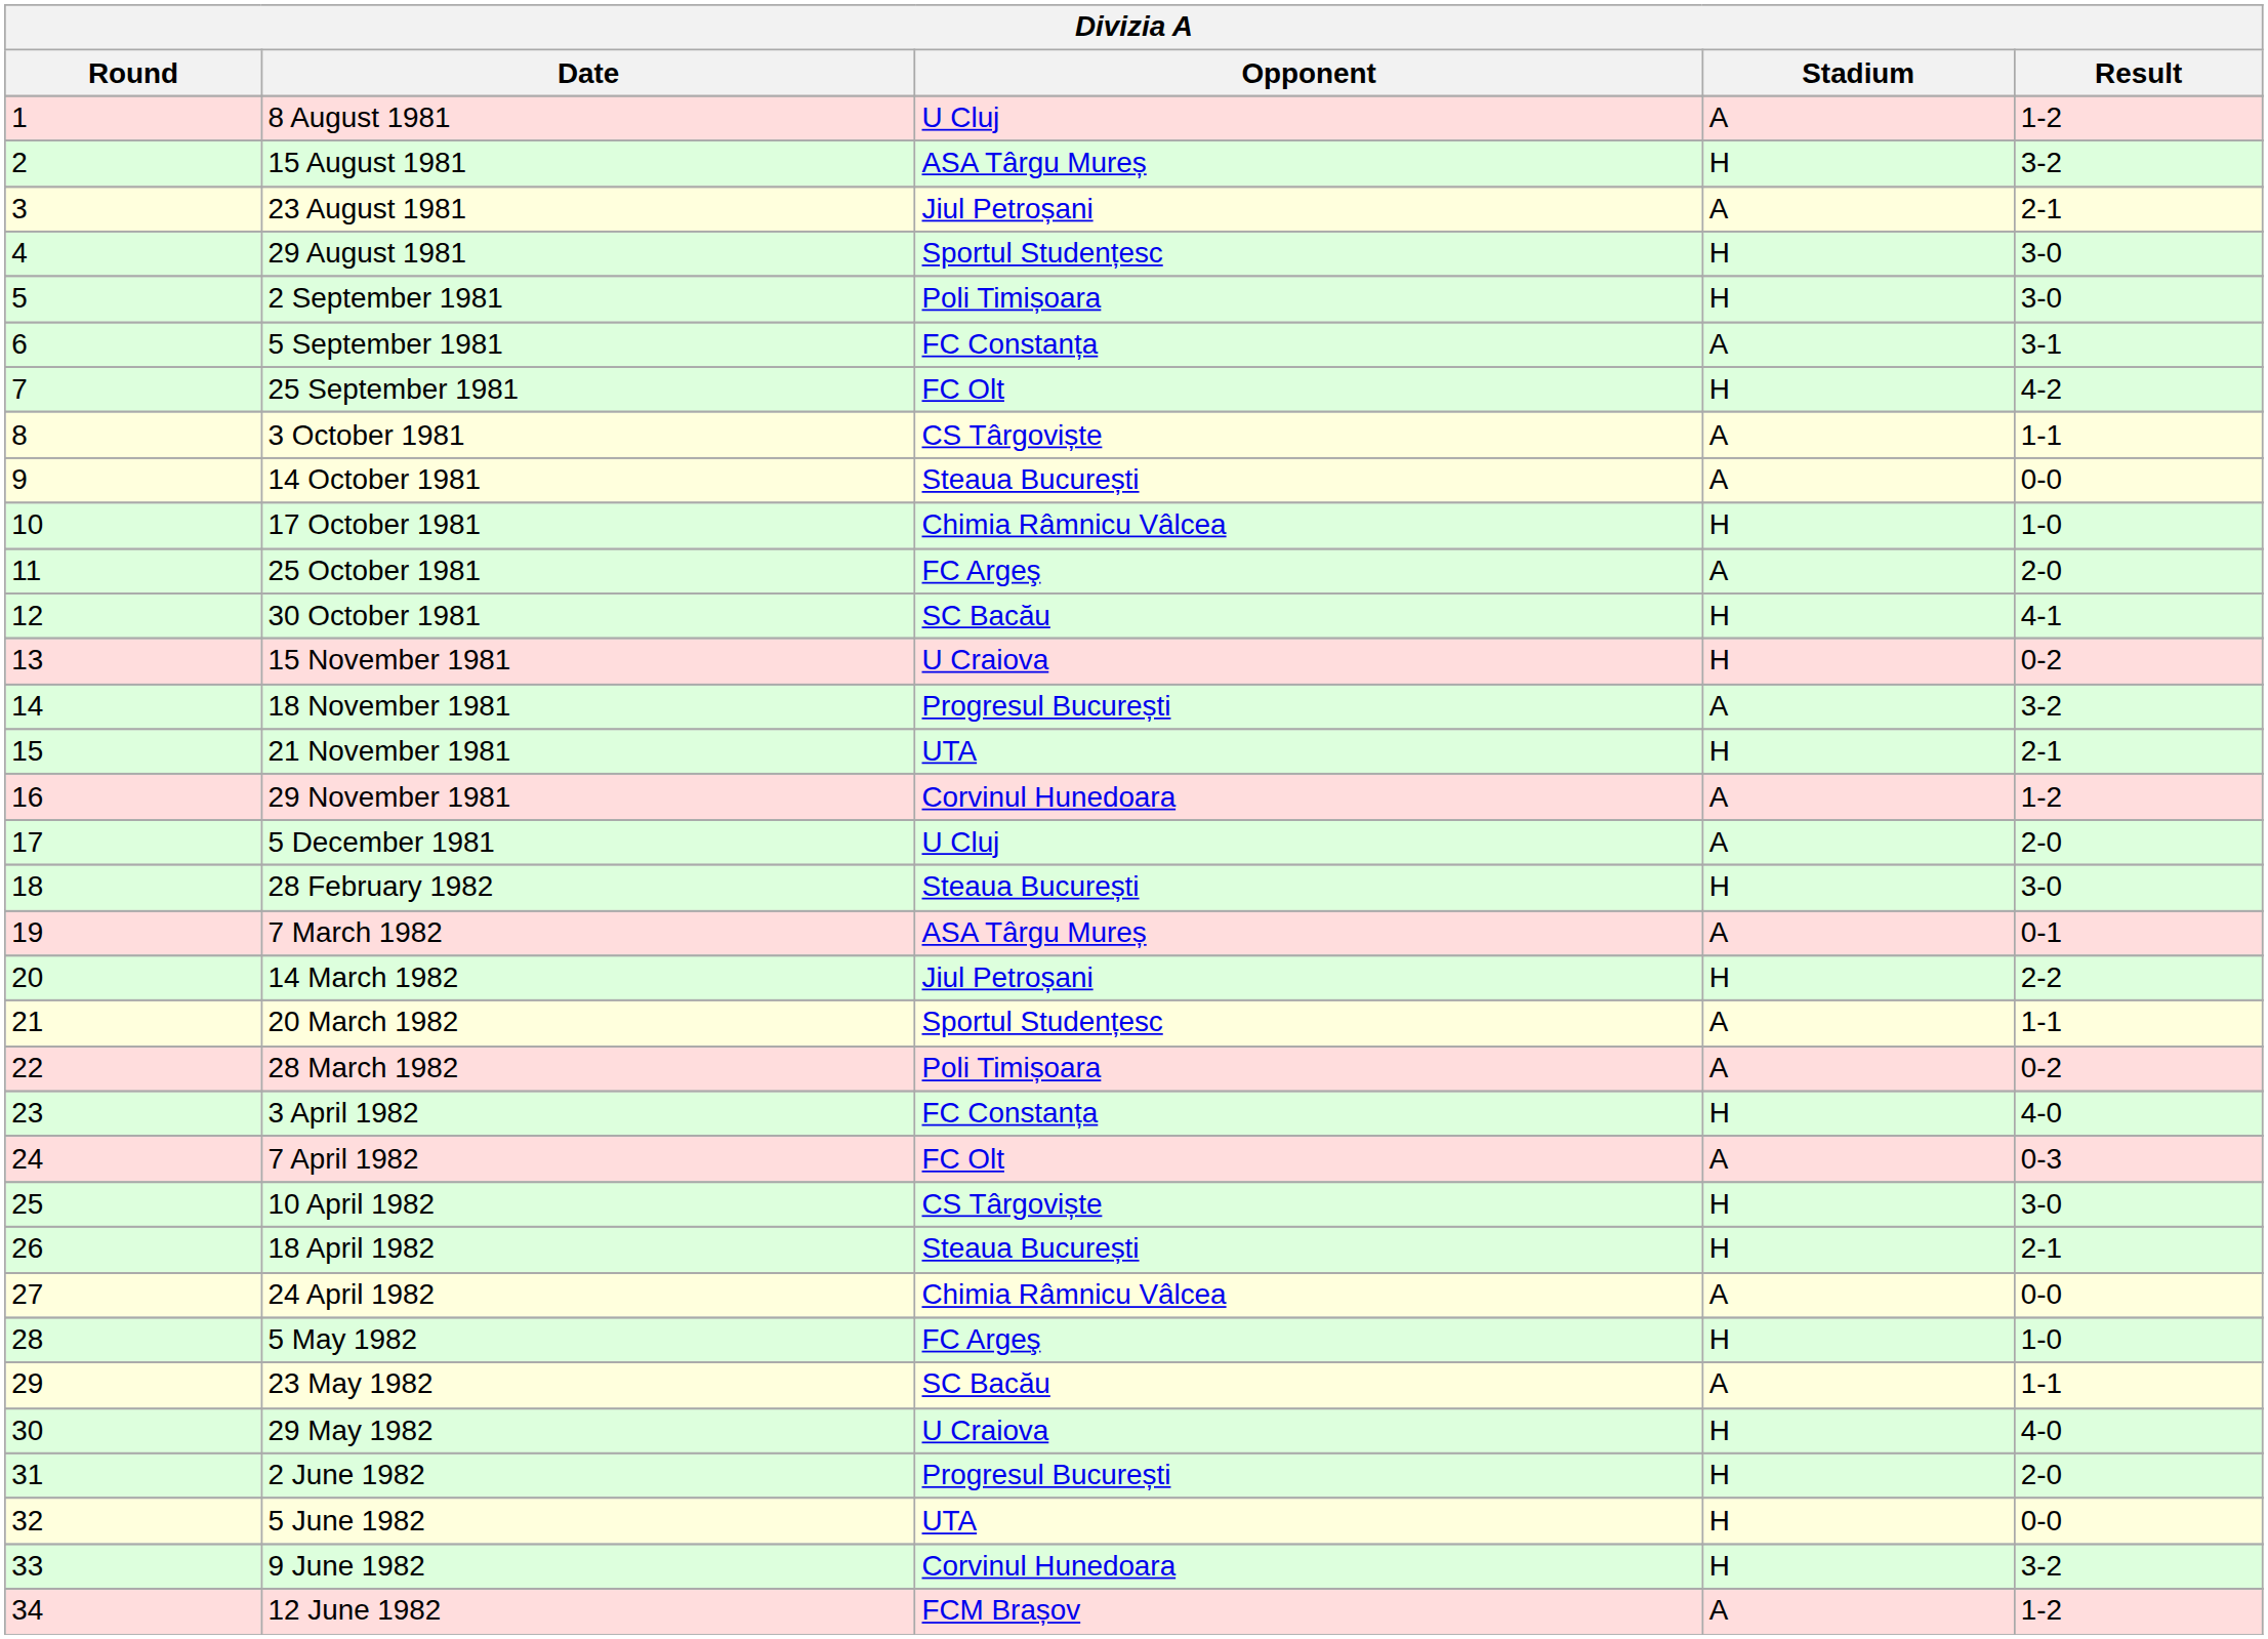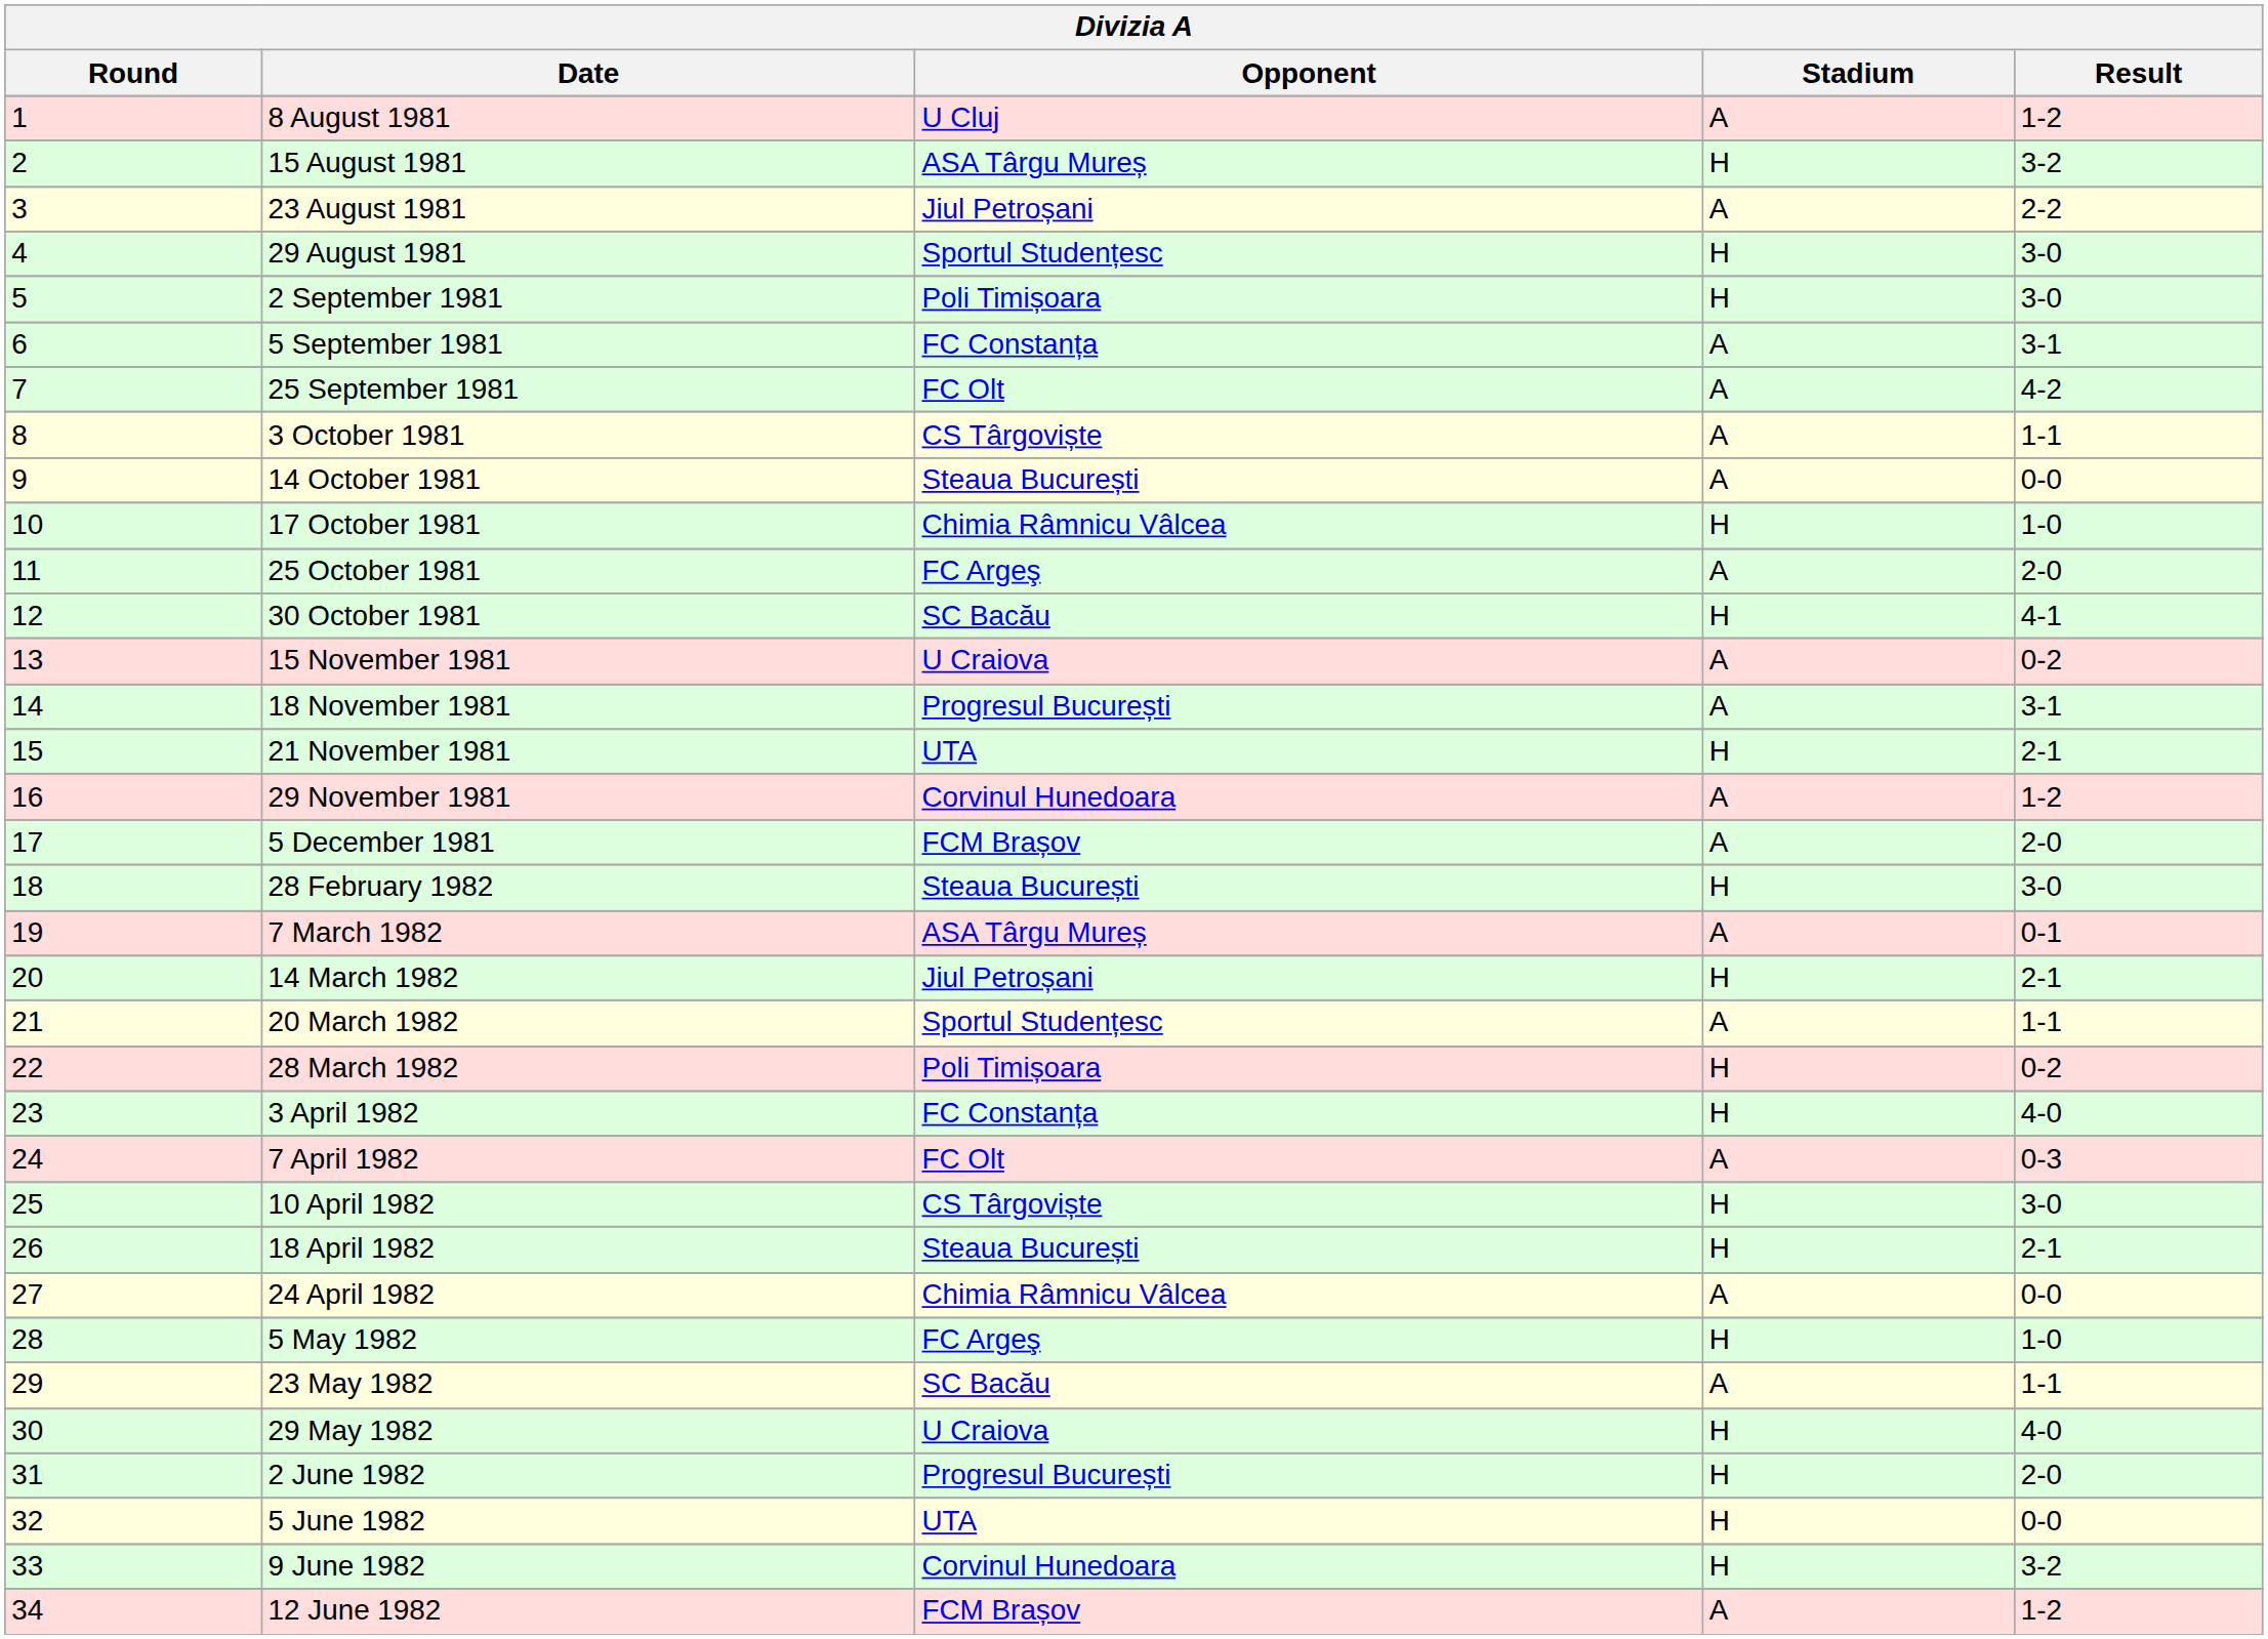 <table class="wikitable" style="width:80%;">
 <tr>
 <th colspan="5" style="text-align:center;"><em>Divizia A</em></th>
 </tr>
 <tr>
 <th>Round</th>
 <th>Date</th>
 <th>Opponent</th>
 <th>Stadium</th>
 <th>Result</th>
 </tr>
 <tr>
 </tr>
 <tr bgcolor="#ffdddd">
 <td>1</td>
 <td>8 August 1981</td>
 <td><a href='#'>U Cluj</a></td>
 <td>A</td>
 <td>1-2</td>
 </tr>
 <tr>
 </tr>
 <tr bgcolor="#ddffdd">
 <td>2</td>
 <td>15 August 1981</td>
 <td><a href='#'>ASA Târgu Mureș</a></td>
 <td>H</td>
 <td>3-2</td>
 </tr>
 <tr>
 </tr>
 <tr bgcolor="#ffffdd">
 <td>3</td>
 <td>23 August 1981</td>
 <td><a href='#'>Jiul Petroșani</a></td>
 <td>A</td>
-<td>2-1</td>
+<td>2-2</td>
 </tr>
 <tr>
 </tr>
 <tr bgcolor="#ddffdd">
 <td>4</td>
 <td>29 August 1981</td>
 <td><a href='#'>Sportul Studențesc</a></td>
 <td>H</td>
 <td>3-0</td>
 </tr>
 <tr>
 </tr>
 <tr bgcolor="#ddffdd">
 <td>5</td>
 <td>2 September 1981</td>
 <td><a href='#'>Poli Timișoara</a></td>
 <td>H</td>
 <td>3-0</td>
 </tr>
 <tr>
 </tr>
 <tr bgcolor="#ddffdd">
 <td>6</td>
 <td>5 September 1981</td>
 <td><a href='#'>FC Constanța</a></td>
 <td>A</td>
 <td>3-1</td>
 </tr>
 <tr>
 </tr>
 <tr bgcolor="#ddffdd">
 <td>7</td>
 <td>25 September 1981</td>
 <td><a href='#'>FC Olt</a></td>
-<td>H</td>
+<td>A</td>
 <td>4-2</td>
 </tr>
 <tr>
 </tr>
 <tr bgcolor="#ffffdd">
 <td>8</td>
 <td>3 October 1981</td>
 <td><a href='#'>CS Târgoviște</a></td>
 <td>A</td>
 <td>1-1</td>
 </tr>
 <tr>
 </tr>
 <tr bgcolor="#ffffdd">
 <td>9</td>
 <td>14 October 1981</td>
 <td><a href='#'>Steaua București</a></td>
 <td>A</td>
 <td>0-0</td>
 </tr>
 <tr>
 </tr>
 <tr bgcolor="#ddffdd">
 <td>10</td>
 <td>17 October 1981</td>
 <td><a href='#'>Chimia Râmnicu Vâlcea</a></td>
 <td>H</td>
 <td>1-0</td>
 </tr>
 <tr>
 </tr>
 <tr bgcolor="#ddffdd">
 <td>11</td>
 <td>25 October 1981</td>
 <td><a href='#'>FC Argeş</a></td>
 <td>A</td>
 <td>2-0</td>
 </tr>
 <tr>
 </tr>
 <tr bgcolor="#ddffdd">
 <td>12</td>
 <td>30 October 1981</td>
 <td><a href='#'>SC Bacău</a></td>
 <td>H</td>
 <td>4-1</td>
 </tr>
 <tr>
 </tr>
 <tr bgcolor="#ffdddd">
 <td>13</td>
 <td>15 November 1981</td>
 <td><a href='#'>U Craiova</a></td>
-<td>H</td>
+<td>A</td>
 <td>0-2</td>
 </tr>
 <tr>
 </tr>
 <tr bgcolor="#ddffdd">
 <td>14</td>
 <td>18 November 1981</td>
 <td><a href='#'>Progresul București</a></td>
 <td>A</td>
-<td>3-2</td>
+<td>3-1</td>
 </tr>
 <tr>
 </tr>
 <tr bgcolor="#ddffdd">
 <td>15</td>
 <td>21 November 1981</td>
 <td><a href='#'>UTA</a></td>
 <td>H</td>
 <td>2-1</td>
 </tr>
 <tr>
 </tr>
 <tr bgcolor="#ffdddd">
 <td>16</td>
 <td>29 November 1981</td>
 <td><a href='#'>Corvinul Hunedoara</a></td>
 <td>A</td>
 <td>1-2</td>
 </tr>
 <tr>
 </tr>
 <tr bgcolor="#ddffdd">
 <td>17</td>
 <td>5 December 1981</td>
-<td><a href='#'>U Cluj</a></td>
+<td><a href='#'>FCM Brașov</a></td>
 <td>A</td>
 <td>2-0</td>
 </tr>
 <tr>
 </tr>
 <tr bgcolor="#ddffdd">
 <td>18</td>
 <td>28 February 1982</td>
 <td><a href='#'>Steaua București</a></td>
 <td>H</td>
 <td>3-0</td>
 </tr>
 <tr>
 </tr>
 <tr bgcolor="#ffdddd">
 <td>19</td>
 <td>7 March 1982</td>
 <td><a href='#'>ASA Târgu Mureș</a></td>
 <td>A</td>
 <td>0-1</td>
 </tr>
 <tr>
 </tr>
 <tr bgcolor="#ddffdd">
 <td>20</td>
 <td>14 March 1982</td>
 <td><a href='#'>Jiul Petroșani</a></td>
 <td>H</td>
-<td>2-2</td>
+<td>2-1</td>
 </tr>
 <tr>
 </tr>
 <tr bgcolor="#ffffdd">
 <td>21</td>
 <td>20 March 1982</td>
 <td><a href='#'>Sportul Studențesc</a></td>
 <td>A</td>
 <td>1-1</td>
 </tr>
 <tr>
 </tr>
 <tr bgcolor="#ffdddd">
 <td>22</td>
 <td>28 March 1982</td>
 <td><a href='#'>Poli Timișoara</a></td>
-<td>A</td>
+<td>H</td>
 <td>0-2</td>
 </tr>
 <tr>
 </tr>
 <tr bgcolor="#ddffdd">
 <td>23</td>
 <td>3 April 1982</td>
 <td><a href='#'>FC Constanța</a></td>
 <td>H</td>
 <td>4-0</td>
 </tr>
 <tr>
 </tr>
 <tr bgcolor="#ffdddd">
 <td>24</td>
 <td>7 April 1982</td>
 <td><a href='#'>FC Olt</a></td>
 <td>A</td>
 <td>0-3</td>
 </tr>
 <tr>
 </tr>
 <tr bgcolor="#ddffdd">
 <td>25</td>
 <td>10 April 1982</td>
 <td><a href='#'>CS Târgoviște</a></td>
 <td>H</td>
 <td>3-0</td>
 </tr>
 <tr>
 </tr>
 <tr bgcolor="#ddffdd">
 <td>26</td>
 <td>18 April 1982</td>
 <td><a href='#'>Steaua București</a></td>
 <td>H</td>
 <td>2-1</td>
 </tr>
 <tr>
 </tr>
 <tr bgcolor="#ffffdd">
 <td>27</td>
 <td>24 April 1982</td>
 <td><a href='#'>Chimia Râmnicu Vâlcea</a></td>
 <td>A</td>
 <td>0-0</td>
 </tr>
 <tr>
 </tr>
 <tr bgcolor="#ddffdd">
 <td>28</td>
 <td>5 May 1982</td>
 <td><a href='#'>FC Argeş</a></td>
 <td>H</td>
 <td>1-0</td>
 </tr>
 <tr>
 </tr>
 <tr bgcolor="#ffffdd">
 <td>29</td>
 <td>23 May 1982</td>
 <td><a href='#'>SC Bacău</a></td>
 <td>A</td>
 <td>1-1</td>
 </tr>
 <tr>
 </tr>
 <tr bgcolor="#ddffdd">
 <td>30</td>
 <td>29 May 1982</td>
 <td><a href='#'>U Craiova</a></td>
 <td>H</td>
 <td>4-0</td>
 </tr>
 <tr>
 </tr>
 <tr bgcolor="#ddffdd">
 <td>31</td>
 <td>2 June 1982</td>
 <td><a href='#'>Progresul București</a></td>
 <td>H</td>
 <td>2-0</td>
 </tr>
 <tr>
 </tr>
 <tr bgcolor="#ffffdd">
 <td>32</td>
 <td>5 June 1982</td>
 <td><a href='#'>UTA</a></td>
 <td>H</td>
 <td>0-0</td>
 </tr>
 <tr>
 </tr>
 <tr bgcolor="#ddffdd">
 <td>33</td>
 <td>9 June 1982</td>
 <td><a href='#'>Corvinul Hunedoara</a></td>
 <td>H</td>
 <td>3-2</td>
 </tr>
 <tr>
 </tr>
 <tr bgcolor="#ffdddd">
 <td>34</td>
 <td>12 June 1982</td>
 <td><a href='#'>FCM Brașov</a></td>
 <td>A</td>
 <td>1-2</td>
 </tr>
 <tr>
 </tr>
 </table>
